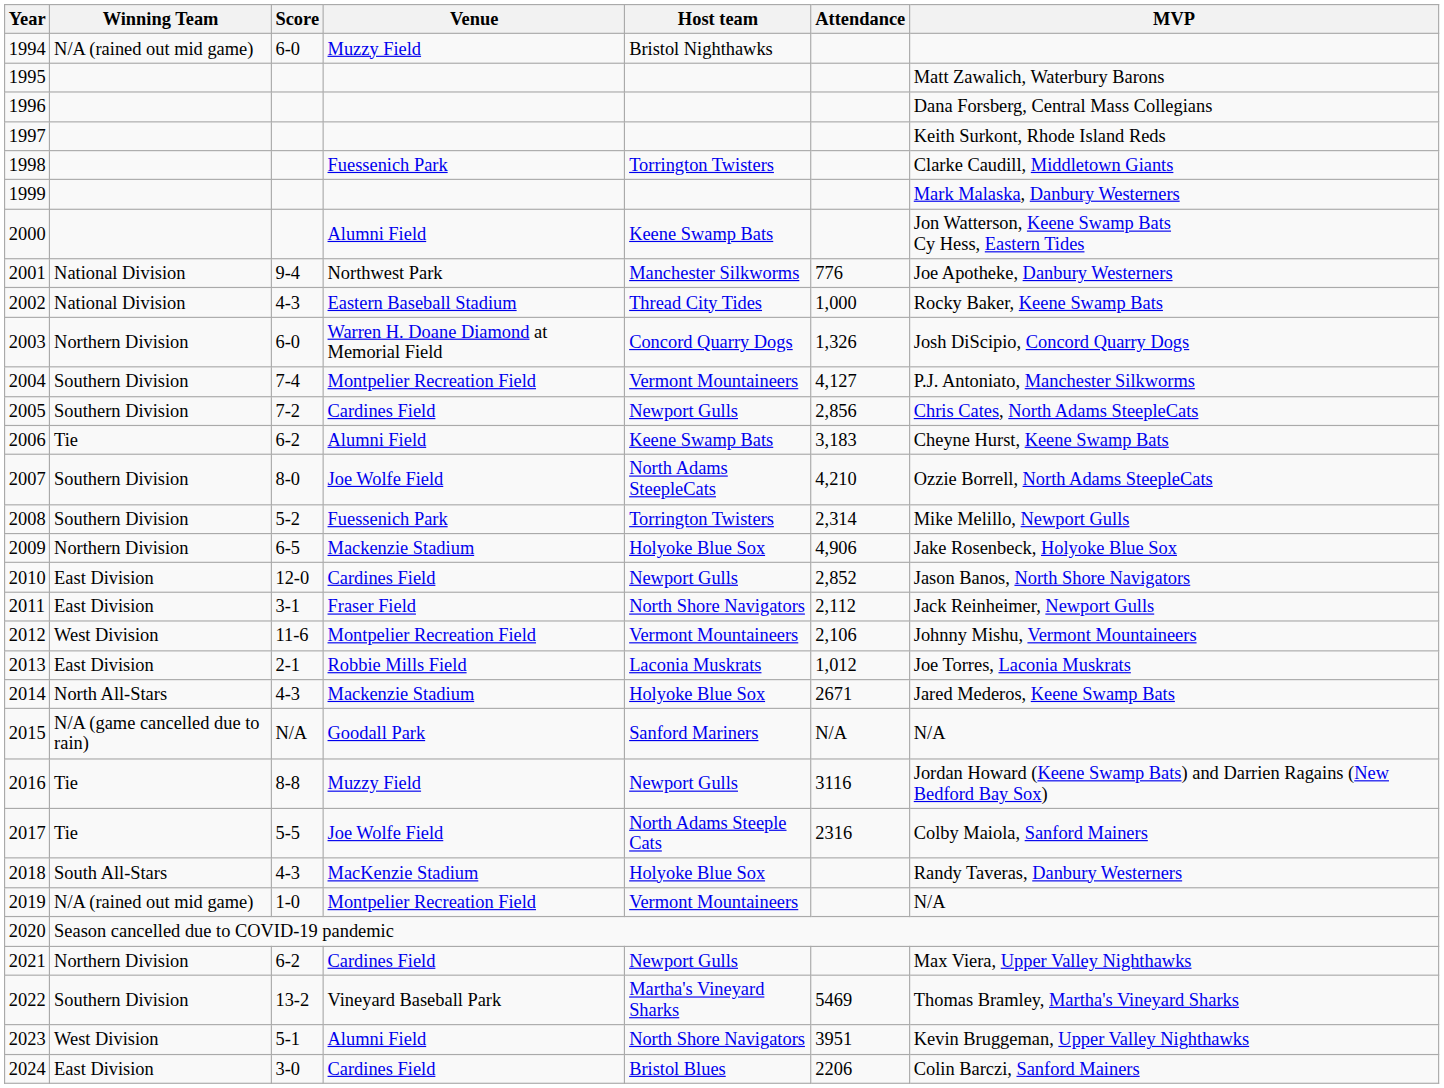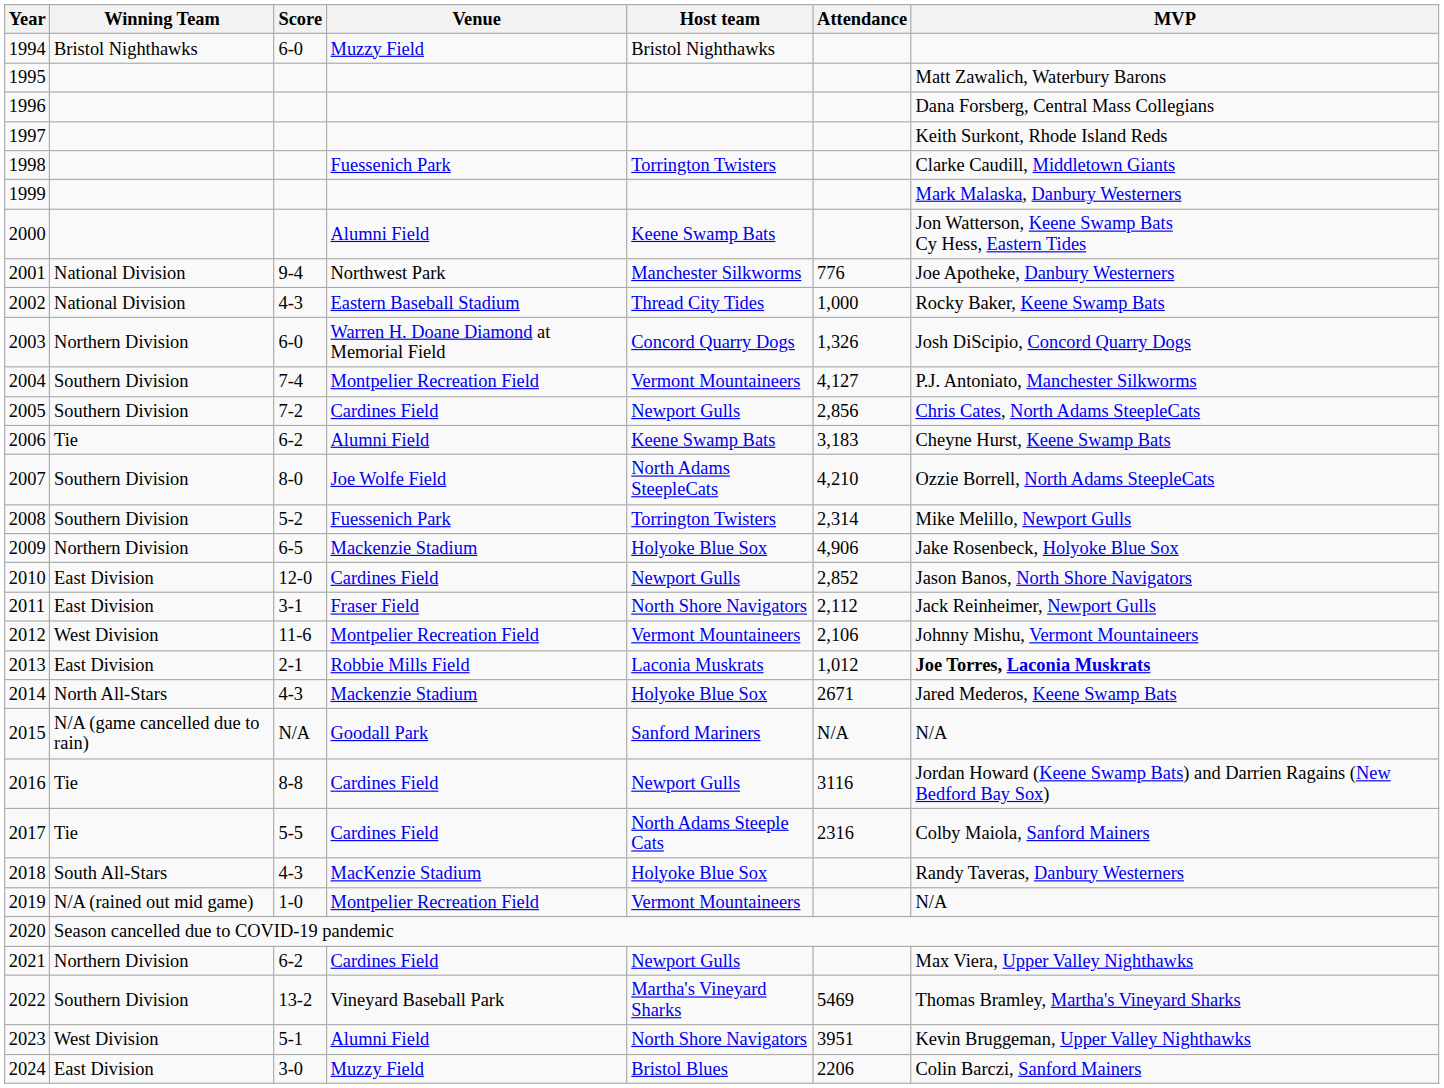 <table class="wikitable" align="center">
 <tr>
 <th>Year</th>
 <th>Winning Team</th>
 <th>Score</th>
 <th>Venue</th>
 <th>Host team</th>
 <th>Attendance</th>
 <th>MVP</th>
 </tr>
 <tr>
 <td>1994</td>
-<td>N/A (rained out mid game)</td>
+<td>Bristol Nighthawks</td>
 <td>6-0</td>
 <td><a href='#'>Muzzy Field</a></td>
 <td>Bristol Nighthawks</td>
 <td></td>
 <td></td>
 </tr>
 <tr>
 <td>1995</td>
 <td></td>
 <td></td>
 <td></td>
 <td></td>
 <td></td>
 <td>Matt Zawalich, Waterbury Barons</td>
 </tr>
 <tr>
 <td>1996</td>
 <td></td>
 <td></td>
 <td></td>
 <td></td>
 <td></td>
 <td>Dana Forsberg, Central Mass Collegians</td>
 </tr>
 <tr>
 <td>1997</td>
 <td></td>
 <td></td>
 <td></td>
 <td></td>
 <td></td>
 <td>Keith Surkont, Rhode Island Reds</td>
 </tr>
 <tr>
 <td>1998</td>
 <td></td>
 <td></td>
 <td><a href='#'>Fuessenich Park</a></td>
 <td><a href='#'>Torrington Twisters</a></td>
 <td></td>
 <td>Clarke Caudill, <a href='#'>Middletown Giants</a></td>
 </tr>
 <tr>
 <td>1999</td>
 <td></td>
 <td></td>
 <td></td>
 <td></td>
 <td></td>
 <td><a href='#'>Mark Malaska</a>, <a href='#'>Danbury Westerners</a></td>
 </tr>
 <tr>
 <td>2000</td>
 <td></td>
 <td></td>
 <td><a href='#'>Alumni Field</a></td>
 <td><a href='#'>Keene Swamp Bats</a></td>
 <td></td>
 <td>Jon Watterson, <a href='#'>Keene Swamp Bats</a><br>Cy Hess, <a href='#'>Eastern Tides</a></td>
 </tr>
 <tr>
 <td>2001</td>
 <td>National Division</td>
 <td>9-4</td>
 <td>Northwest Park</td>
 <td><a href='#'>Manchester Silkworms</a></td>
 <td>776</td>
 <td>Joe Apotheke, <a href='#'>Danbury Westerners</a></td>
 </tr>
 <tr>
 <td>2002</td>
 <td>National Division</td>
 <td>4-3</td>
 <td><a href='#'>Eastern Baseball Stadium</a></td>
 <td><a href='#'>Thread City Tides</a></td>
 <td>1,000</td>
 <td>Rocky Baker, <a href='#'>Keene Swamp Bats</a></td>
 </tr>
 <tr>
 <td>2003</td>
 <td>Northern Division</td>
 <td>6-0</td>
 <td><a href='#'>Warren H. Doane Diamond</a> at Memorial Field</td>
 <td><a href='#'>Concord Quarry Dogs</a></td>
 <td>1,326</td>
 <td>Josh DiScipio, <a href='#'>Concord Quarry Dogs</a></td>
 </tr>
 <tr>
 <td>2004</td>
 <td>Southern Division</td>
 <td>7-4</td>
 <td><a href='#'>Montpelier Recreation Field</a></td>
 <td><a href='#'>Vermont Mountaineers</a></td>
 <td>4,127</td>
 <td>P.J. Antoniato, <a href='#'>Manchester Silkworms</a></td>
 </tr>
 <tr>
 <td>2005</td>
 <td>Southern Division</td>
 <td>7-2</td>
 <td><a href='#'>Cardines Field</a></td>
 <td><a href='#'>Newport Gulls</a></td>
 <td>2,856</td>
 <td><a href='#'>Chris Cates</a>, <a href='#'>North Adams SteepleCats</a></td>
 </tr>
 <tr>
 <td>2006</td>
 <td>Tie</td>
 <td>6-2</td>
 <td><a href='#'>Alumni Field</a></td>
 <td><a href='#'>Keene Swamp Bats</a></td>
 <td>3,183</td>
 <td>Cheyne Hurst, <a href='#'>Keene Swamp Bats</a></td>
 </tr>
 <tr>
 <td>2007</td>
 <td>Southern Division</td>
 <td>8-0</td>
 <td><a href='#'>Joe Wolfe Field</a></td>
 <td><a href='#'>North Adams SteepleCats</a></td>
 <td>4,210</td>
 <td>Ozzie Borrell, <a href='#'>North Adams SteepleCats</a></td>
 </tr>
 <tr>
 <td>2008</td>
 <td>Southern Division</td>
 <td>5-2</td>
 <td><a href='#'>Fuessenich Park</a></td>
 <td><a href='#'>Torrington Twisters</a></td>
 <td>2,314</td>
 <td>Mike Melillo, <a href='#'>Newport Gulls</a></td>
 </tr>
 <tr>
 <td>2009</td>
 <td>Northern Division</td>
 <td>6-5</td>
 <td><a href='#'>Mackenzie Stadium</a></td>
 <td><a href='#'>Holyoke Blue Sox</a></td>
 <td>4,906</td>
 <td>Jake Rosenbeck, <a href='#'>Holyoke Blue Sox</a></td>
 </tr>
 <tr>
 <td>2010</td>
 <td>East Division</td>
 <td>12-0</td>
 <td><a href='#'>Cardines Field</a></td>
 <td><a href='#'>Newport Gulls</a></td>
 <td>2,852</td>
 <td>Jason Banos, <a href='#'>North Shore Navigators</a></td>
 </tr>
 <tr>
 <td>2011</td>
 <td>East Division</td>
 <td>3-1</td>
 <td><a href='#'>Fraser Field</a></td>
 <td><a href='#'>North Shore Navigators</a></td>
 <td>2,112</td>
 <td>Jack Reinheimer, <a href='#'>Newport Gulls</a></td>
 </tr>
 <tr>
 <td>2012</td>
 <td>West Division</td>
 <td>11-6</td>
 <td><a href='#'>Montpelier Recreation Field</a></td>
 <td><a href='#'>Vermont Mountaineers</a></td>
 <td>2,106</td>
 <td>Johnny Mishu, <a href='#'>Vermont Mountaineers</a></td>
 </tr>
 <tr>
 <td>2013</td>
 <td>East Division</td>
 <td>2-1</td>
 <td><a href='#'>Robbie Mills Field</a></td>
 <td><a href='#'>Laconia Muskrats</a></td>
 <td>1,012</td>
-<td>Joe Torres, <a href='#'>Laconia Muskrats</a></td>
+<td><strong>Joe Torres, <a href='#'>Laconia Muskrats</a></strong></td>
 </tr>
 <tr>
 <td>2014</td>
 <td>North All-Stars</td>
 <td>4-3</td>
 <td><a href='#'>Mackenzie Stadium</a></td>
 <td><a href='#'>Holyoke Blue Sox</a></td>
 <td>2671</td>
 <td>Jared Mederos, <a href='#'>Keene Swamp Bats</a></td>
 </tr>
 <tr>
 <td>2015</td>
 <td>N/A (game cancelled due to rain)</td>
 <td>N/A</td>
 <td><a href='#'>Goodall Park</a></td>
 <td><a href='#'>Sanford Mariners</a></td>
 <td>N/A</td>
 <td>N/A</td>
 </tr>
 <tr>
 <td>2016</td>
 <td>Tie</td>
 <td>8-8</td>
-<td><a href='#'>Muzzy Field</a></td>
+<td><a href='#'>Cardines Field</a></td>
 <td><a href='#'>Newport Gulls</a></td>
 <td>3116</td>
 <td>Jordan Howard (<a href='#'>Keene Swamp Bats</a>) and Darrien Ragains (<a href='#'>New Bedford Bay Sox</a>)</td>
 </tr>
 <tr>
 <td>2017</td>
 <td>Tie</td>
 <td>5-5</td>
-<td><a href='#'>Joe Wolfe Field</a></td>
+<td><a href='#'>Cardines Field</a></td>
 <td><a href='#'>North Adams Steeple Cats</a></td>
 <td>2316</td>
 <td>Colby Maiola, <a href='#'>Sanford Mainers</a></td>
 </tr>
 <tr>
 <td>2018</td>
 <td>South All-Stars</td>
 <td>4-3</td>
 <td><a href='#'>MacKenzie Stadium</a></td>
 <td><a href='#'>Holyoke Blue Sox</a></td>
 <td></td>
 <td>Randy Taveras, <a href='#'>Danbury Westerners</a></td>
 </tr>
 <tr>
 <td>2019</td>
 <td>N/A (rained out mid game)</td>
 <td>1-0</td>
 <td><a href='#'>Montpelier Recreation Field</a></td>
 <td><a href='#'>Vermont Mountaineers</a></td>
 <td></td>
 <td>N/A</td>
 </tr>
 <tr>
 <td>2020</td>
 <td colspan="6">Season cancelled due to COVID-19 pandemic</td>
 </tr>
 <tr>
 <td>2021</td>
 <td>Northern Division</td>
 <td>6-2</td>
 <td><a href='#'>Cardines Field</a></td>
 <td><a href='#'>Newport Gulls</a></td>
 <td></td>
 <td>Max Viera, <a href='#'>Upper Valley Nighthawks</a></td>
 </tr>
 <tr>
 <td>2022</td>
 <td>Southern Division</td>
 <td>13-2</td>
 <td>Vineyard Baseball Park</td>
 <td><a href='#'>Martha's Vineyard Sharks</a></td>
 <td>5469</td>
 <td>Thomas Bramley, <a href='#'>Martha's Vineyard Sharks</a></td>
 </tr>
 <tr>
 <td>2023</td>
 <td>West Division</td>
 <td>5-1</td>
 <td><a href='#'>Alumni Field</a></td>
 <td><a href='#'>North Shore Navigators</a></td>
 <td>3951</td>
 <td>Kevin Bruggeman, <a href='#'>Upper Valley Nighthawks</a></td>
 </tr>
 <tr>
 <td>2024</td>
 <td>East Division</td>
 <td>3-0</td>
-<td><a href='#'>Cardines Field</a></td>
+<td><a href='#'>Muzzy Field</a></td>
 <td><a href='#'>Bristol Blues</a></td>
 <td>2206</td>
 <td>Colin Barczi, <a href='#'>Sanford Mainers</a></td>
 </tr>
 </table>
